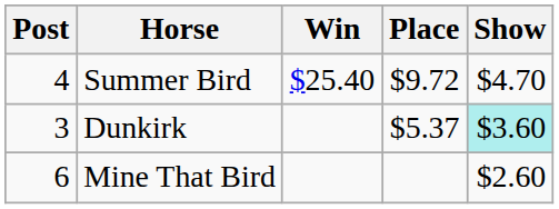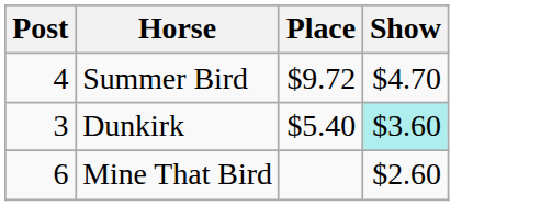 <table class="wikitable">
 <tr>
 <th>Post</th>
 <th>Horse</th>
-<th>Win</th>
 <th>Place</th>
 <th>Show</th>
 </tr>
 <tr>
 <td style="text-align:right;">4</td>
 <td>Summer Bird</td>
-<td style="text-align:right;"><a href='#'>$</a>25.40</td>
 <td style="text-align:right;">$9.72</td>
 <td style="text-align:right;">$4.70</td>
 </tr>
 <tr>
 <td style="text-align:right;">3</td>
 <td>Dunkirk</td>
-<td></td>
-<td style="text-align:right;">$5.37</td>
+<td style="text-align:right;">$5.40</td>
 <td style="background: paleturquoise; text-align:right;">$3.60</td>
 </tr>
 <tr>
 <td style="text-align:right;">6</td>
 <td>Mine That Bird</td>
 <td></td>
-<td></td>
 <td style="text-align:right;">$2.60</td>
 </tr>
 </table>
